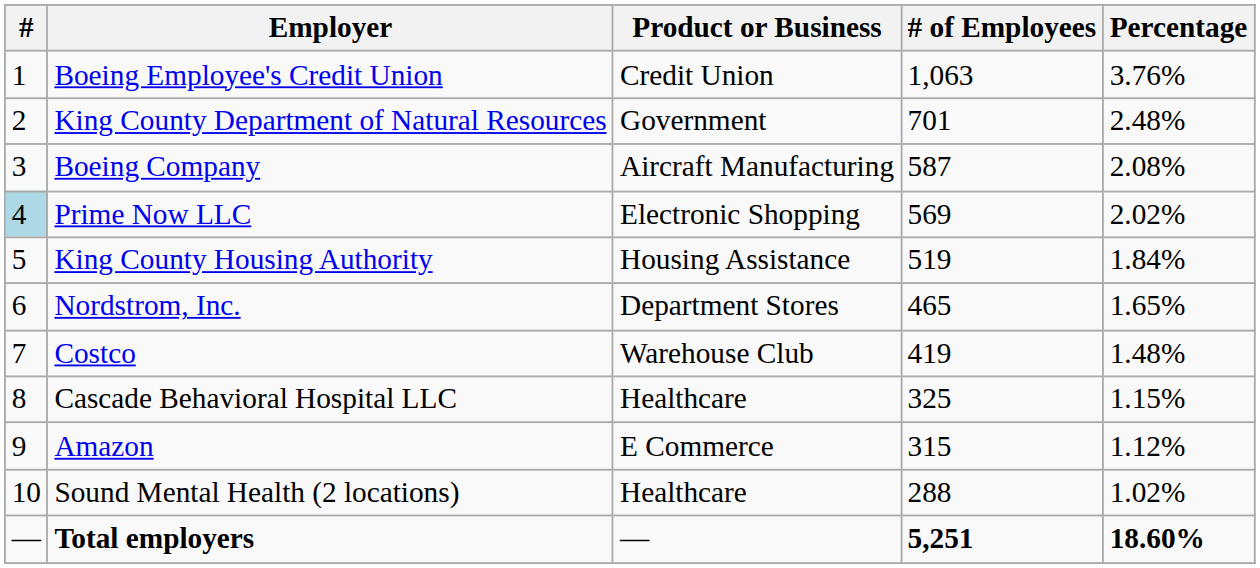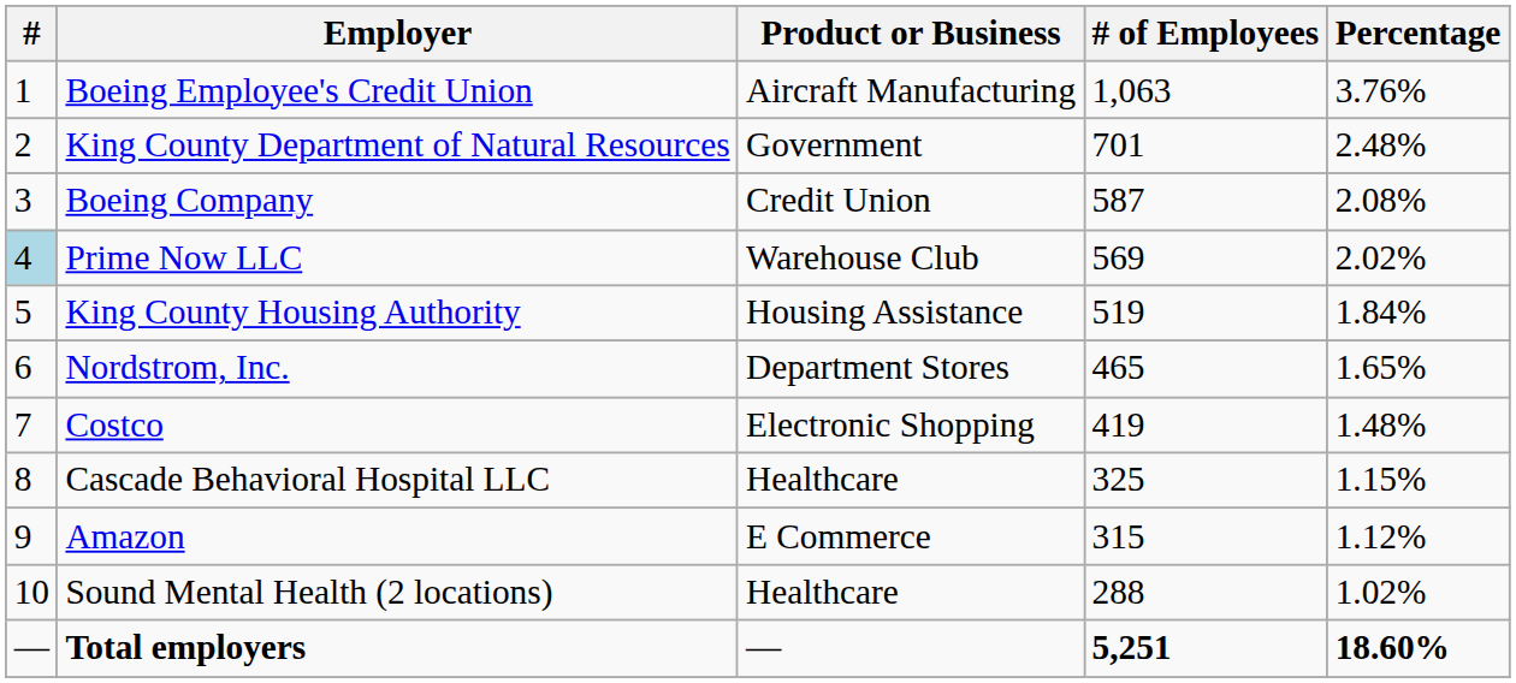 <table class="wikitable">
 <tr>
 <th>#</th>
 <th>Employer</th>
 <th>Product or Business</th>
 <th># of Employees</th>
 <th>Percentage</th>
 </tr>
 <tr>
 <td>1</td>
 <td><a href='#'>Boeing Employee's Credit Union</a></td>
-<td>Credit Union</td>
+<td>Aircraft Manufacturing</td>
 <td>1,063</td>
 <td>3.76%</td>
 </tr>
 <tr>
 <td>2</td>
 <td><a href='#'>King County Department of Natural Resources</a></td>
 <td>Government</td>
 <td>701</td>
 <td>2.48%</td>
 </tr>
 <tr>
 <td>3</td>
 <td><a href='#'>Boeing Company</a></td>
-<td>Aircraft Manufacturing</td>
+<td>Credit Union</td>
 <td>587</td>
 <td>2.08%</td>
 </tr>
 <tr>
 <td style="background: lightblue;">4</td>
 <td><a href='#'>Prime Now LLC</a></td>
-<td>Electronic Shopping</td>
+<td>Warehouse Club</td>
 <td>569</td>
 <td>2.02%</td>
 </tr>
 <tr>
 <td>5</td>
 <td><a href='#'>King County Housing Authority</a></td>
 <td>Housing Assistance</td>
 <td>519</td>
 <td>1.84%</td>
 </tr>
 <tr>
 <td>6</td>
 <td><a href='#'>Nordstrom, Inc.</a></td>
 <td>Department Stores</td>
 <td>465</td>
 <td>1.65%</td>
 </tr>
 <tr>
 <td>7</td>
 <td><a href='#'>Costco</a></td>
-<td>Warehouse Club</td>
+<td>Electronic Shopping</td>
 <td>419</td>
 <td>1.48%</td>
 </tr>
 <tr>
 <td>8</td>
 <td>Cascade Behavioral Hospital LLC</td>
 <td>Healthcare</td>
 <td>325</td>
 <td>1.15%</td>
 </tr>
 <tr>
 <td>9</td>
 <td><a href='#'>Amazon</a></td>
 <td>E Commerce</td>
 <td>315</td>
 <td>1.12%</td>
 </tr>
 <tr>
 <td>10</td>
 <td>Sound Mental Health (2 locations)</td>
 <td>Healthcare</td>
 <td>288</td>
 <td>1.02%</td>
 </tr>
 <tr>
 <td>—</td>
 <td><strong>Total employers</strong></td>
 <td>—</td>
 <td><strong>5,251</strong></td>
 <td><strong>18.60%</strong></td>
 </tr>
 </table>
